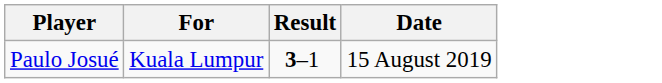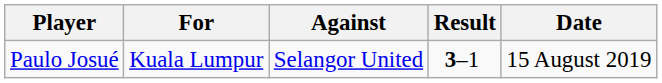 <table class="wikitable sortable">
 <tr>
 <th>Player</th>
 <th>For</th>
+<th>Against</th>
 <th align=center>Result</th>
 <th>Date</th>
 </tr>
 <tr>
 <td> <a href='#'>Paulo Josué</a></td>
 <td><a href='#'>Kuala Lumpur</a></td>
+<td><a href='#'>Selangor United</a></td>
 <td align=center><strong>3</strong>–1 </td>
 <td>15 August 2019</td>
 </tr>
 </table>
